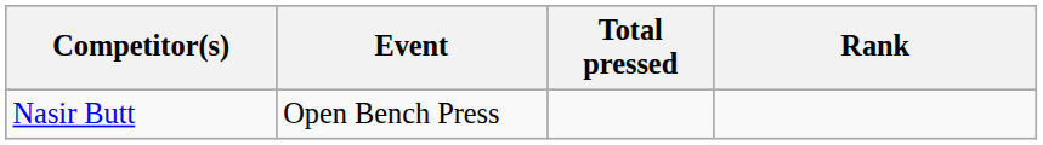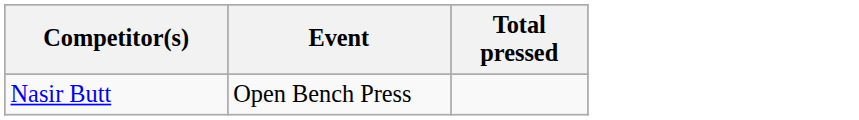 <table class=wikitable style="font-size:90%">
 <tr>
 <th width=125>Competitor(s)</th>
 <th width=125>Event</th>
 <th width=75>Total pressed</th>
-<th width=150>Rank</th>
 </tr>
 <tr>
 <td><a href='#'>Nasir Butt</a></td>
 <td>Open Bench Press</td>
 <td align="center"></td>
-<td></td>
 </tr>
 </table>
